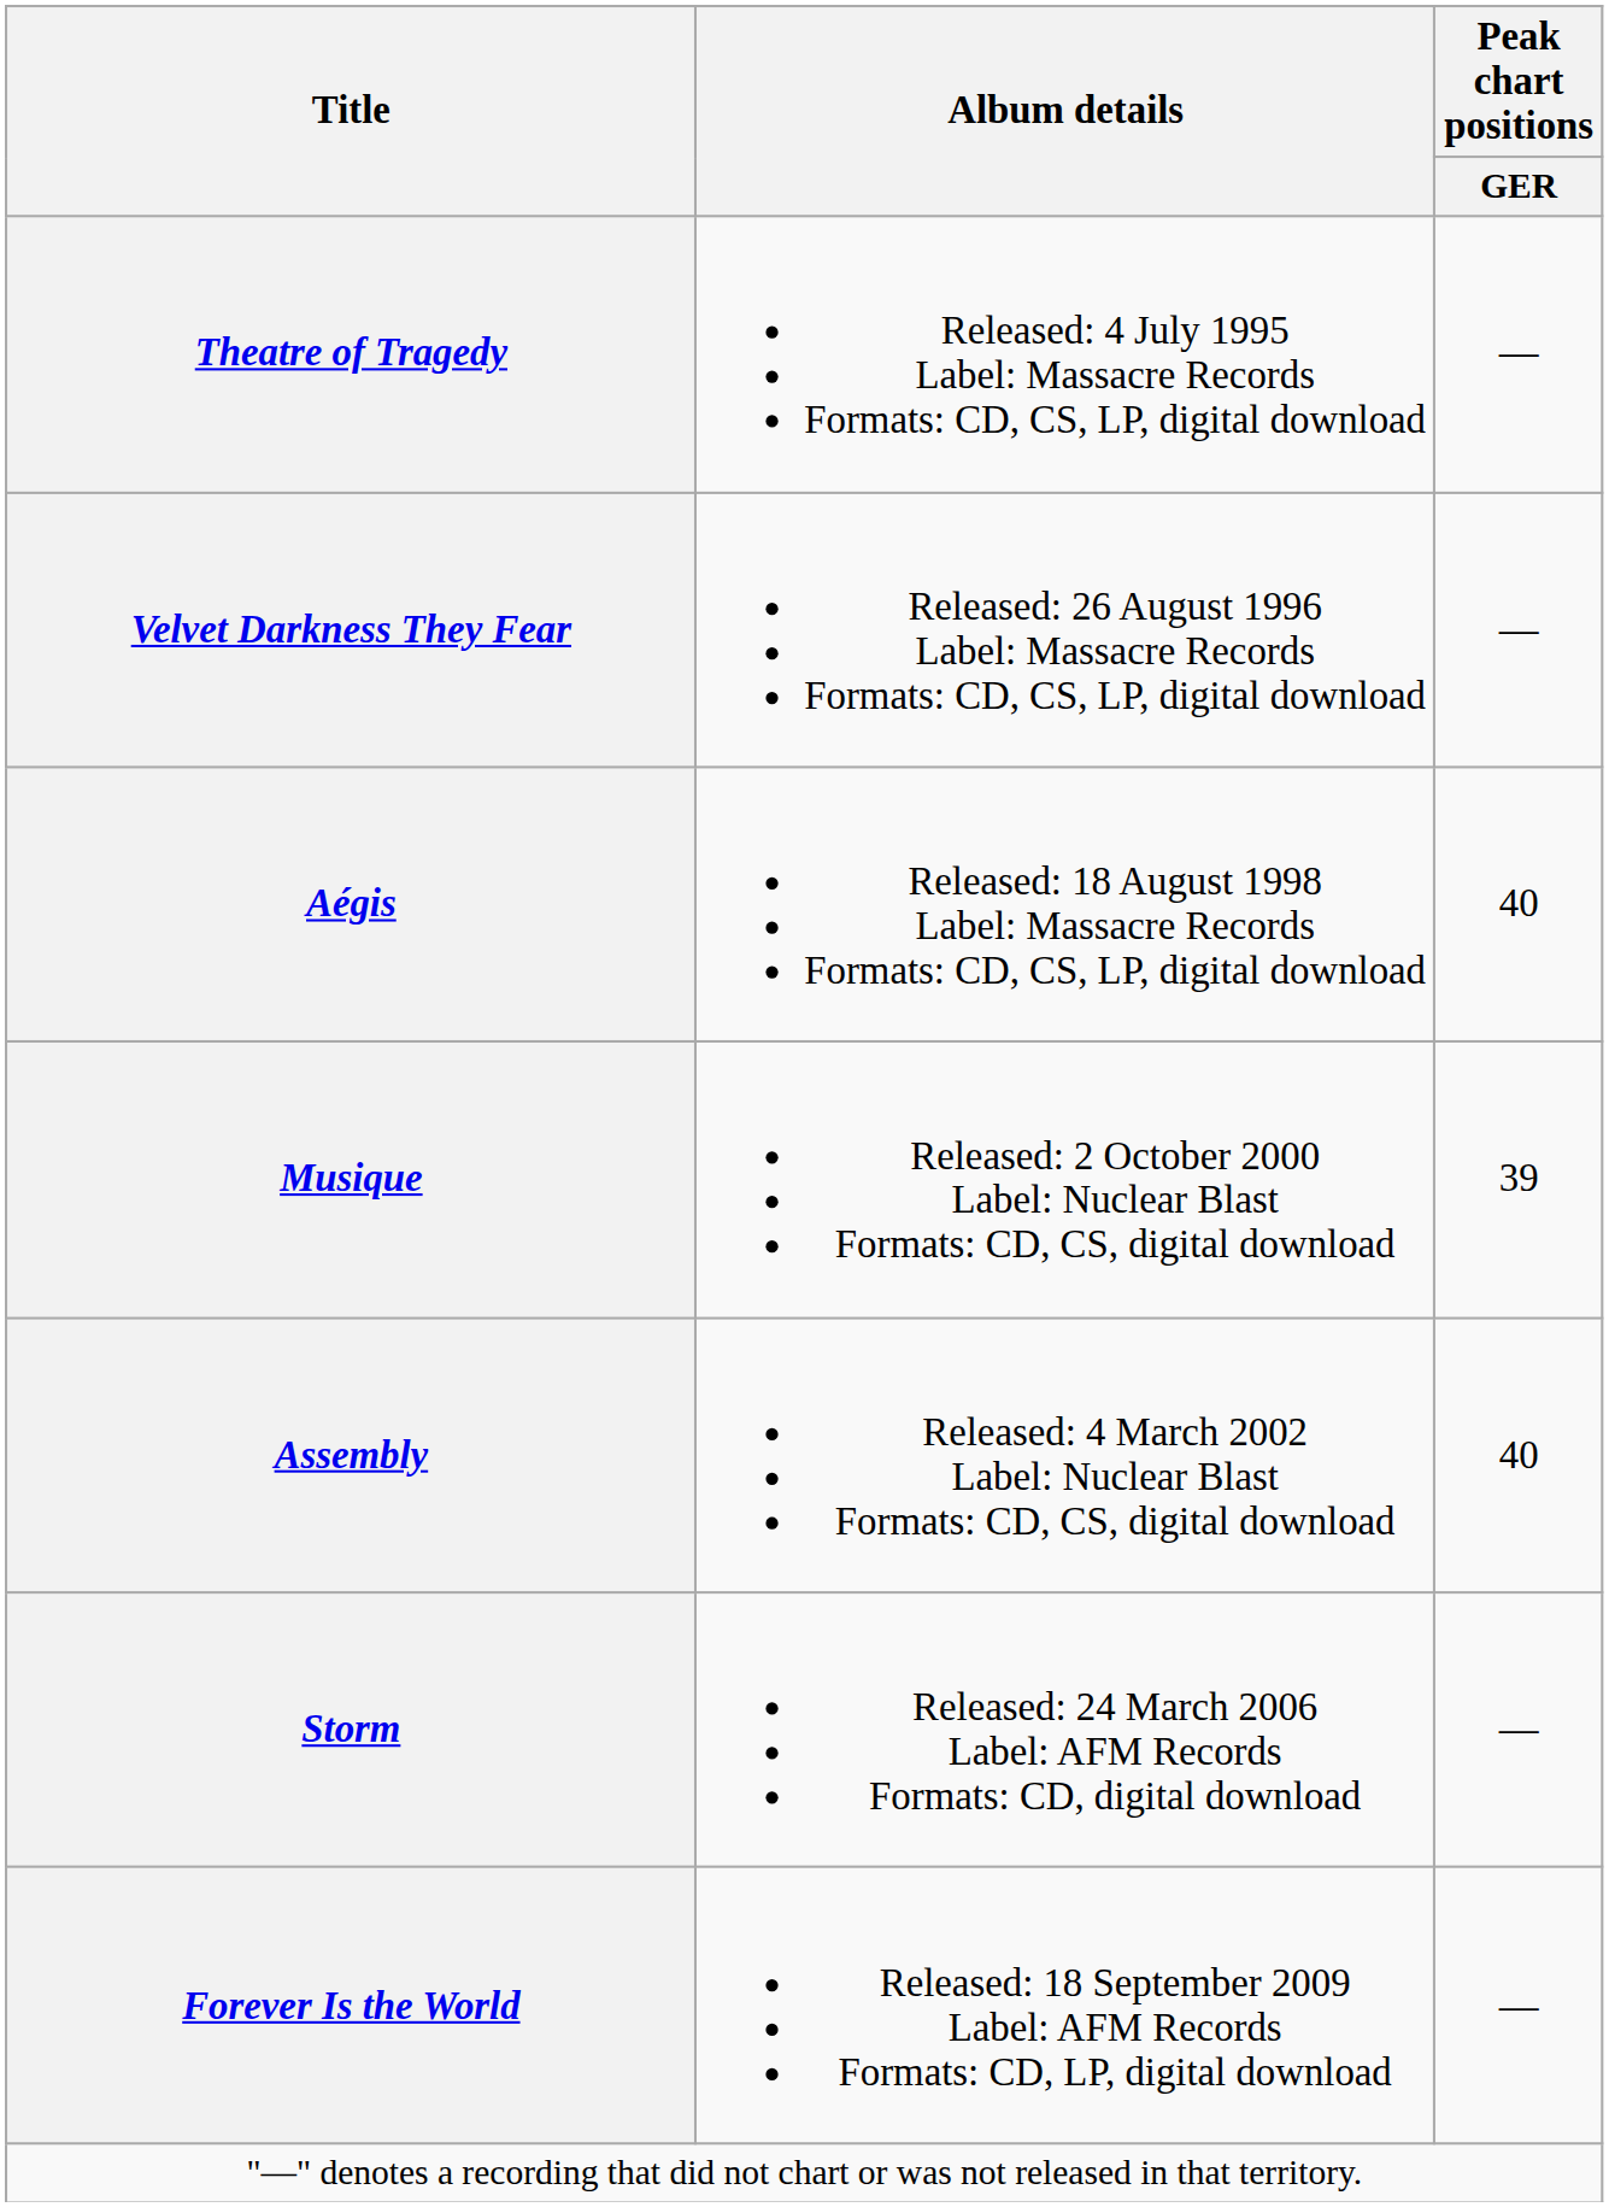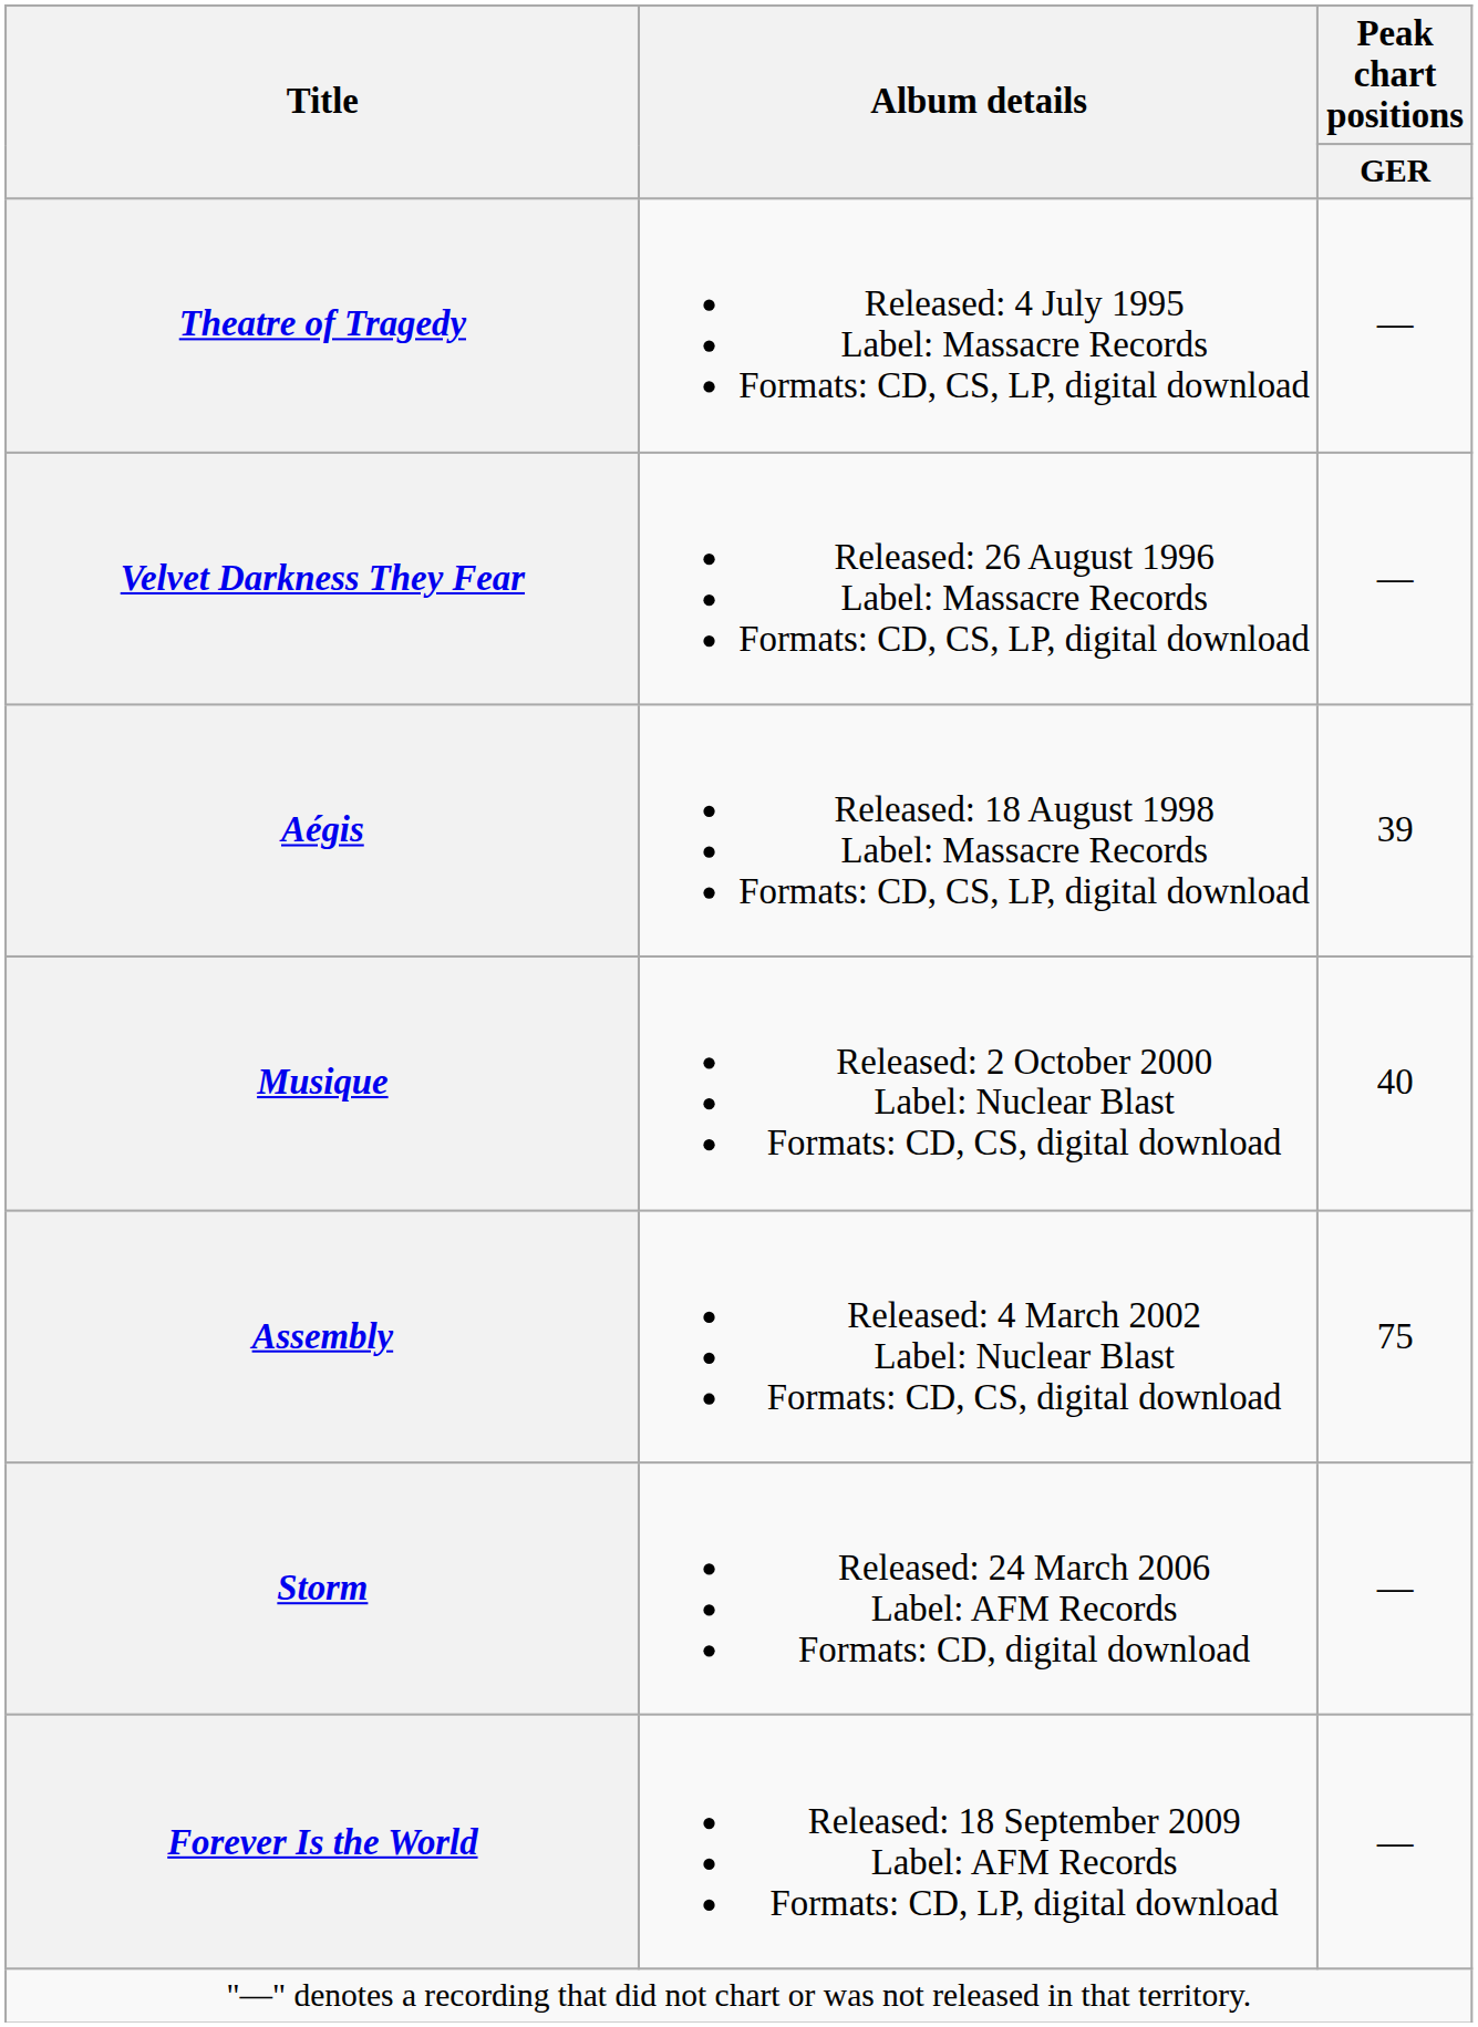 <table class="wikitable plainrowheaders" style="text-align:center;">
 <tr>
 <th scope="col" rowspan="2" style="width:17em;">Title</th>
 <th scope="col" rowspan="2">Album details</th>
 <th scope="col" colspan="1">Peak chart positions</th>
 </tr>
 <tr>
 <th scope="col" style="width:3em;font-size:90%;">GER<br></th>
 </tr>
 <tr>
 <th scope="row"><em><a href='#'>Theatre of Tragedy</a></em></th>
 <td><br><ul><li>Released: 4 July 1995</li><li>Label: Massacre Records</li><li>Formats: CD, CS, LP, digital download</li></ul></td>
 <td>—</td>
 </tr>
 <tr>
 <th scope="row"><em><a href='#'>Velvet Darkness They Fear</a></em></th>
 <td><br><ul><li>Released: 26 August 1996</li><li>Label: Massacre Records</li><li>Formats: CD, CS, LP, digital download</li></ul></td>
 <td>—</td>
 </tr>
 <tr>
 <th scope="row"><em><a href='#'>Aégis</a></em></th>
 <td><br><ul><li>Released: 18 August 1998</li><li>Label: Massacre Records</li><li>Formats: CD, CS, LP, digital download</li></ul></td>
-<td>40</td>
+<td>39</td>
 </tr>
 <tr>
 <th scope="row"><em><a href='#'>Musique</a></em></th>
 <td><br><ul><li>Released: 2 October 2000</li><li>Label: Nuclear Blast</li><li>Formats: CD, CS, digital download</li></ul></td>
-<td>39</td>
+<td>40</td>
 </tr>
 <tr>
 <th scope="row"><em><a href='#'>Assembly</a></em></th>
 <td><br><ul><li>Released: 4 March 2002</li><li>Label: Nuclear Blast</li><li>Formats: CD, CS, digital download</li></ul></td>
-<td>40</td>
+<td>75</td>
 </tr>
 <tr>
 <th scope="row"><em><a href='#'>Storm</a></em></th>
 <td><br><ul><li>Released: 24 March 2006</li><li>Label: AFM Records</li><li>Formats: CD, digital download</li></ul></td>
 <td>—</td>
 </tr>
 <tr>
 <th scope="row"><em><a href='#'>Forever Is the World</a></em></th>
 <td><br><ul><li>Released: 18 September 2009</li><li>Label: AFM Records</li><li>Formats: CD, LP, digital download</li></ul></td>
 <td>—</td>
 </tr>
 <tr>
 <td colspan="10" style="font-size:90%">"—" denotes a recording that did not chart or was not released in that territory.</td>
 </tr>
 </table>
